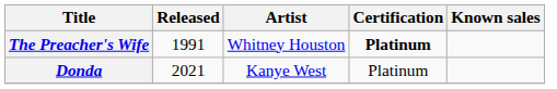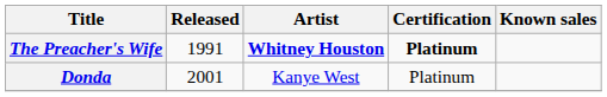 <table class="wikitable plainrowheaders" style="text-align:center;">
 <tr>
 <th>Title</th>
 <th>Released</th>
 <th>Artist</th>
 <th>Certification</th>
 <th>Known sales</th>
 </tr>
 <tr>
 <th scope="row"><em><a href='#'>The Preacher's Wife</a></em></th>
 <td>1991</td>
-<td><a href='#'>Whitney Houston</a></td>
+<td><strong><a href='#'>Whitney Houston</a></strong></td>
 <td><strong>Platinum</strong></td>
 <td></td>
 </tr>
 <tr>
 <th scope="row"><em><a href='#'>Donda</a></em></th>
-<td>2021</td>
+<td>2001</td>
 <td><a href='#'>Kanye West</a></td>
 <td>Platinum</td>
 <td></td>
 </tr>
 <tr>
 </tr>
 </table>
